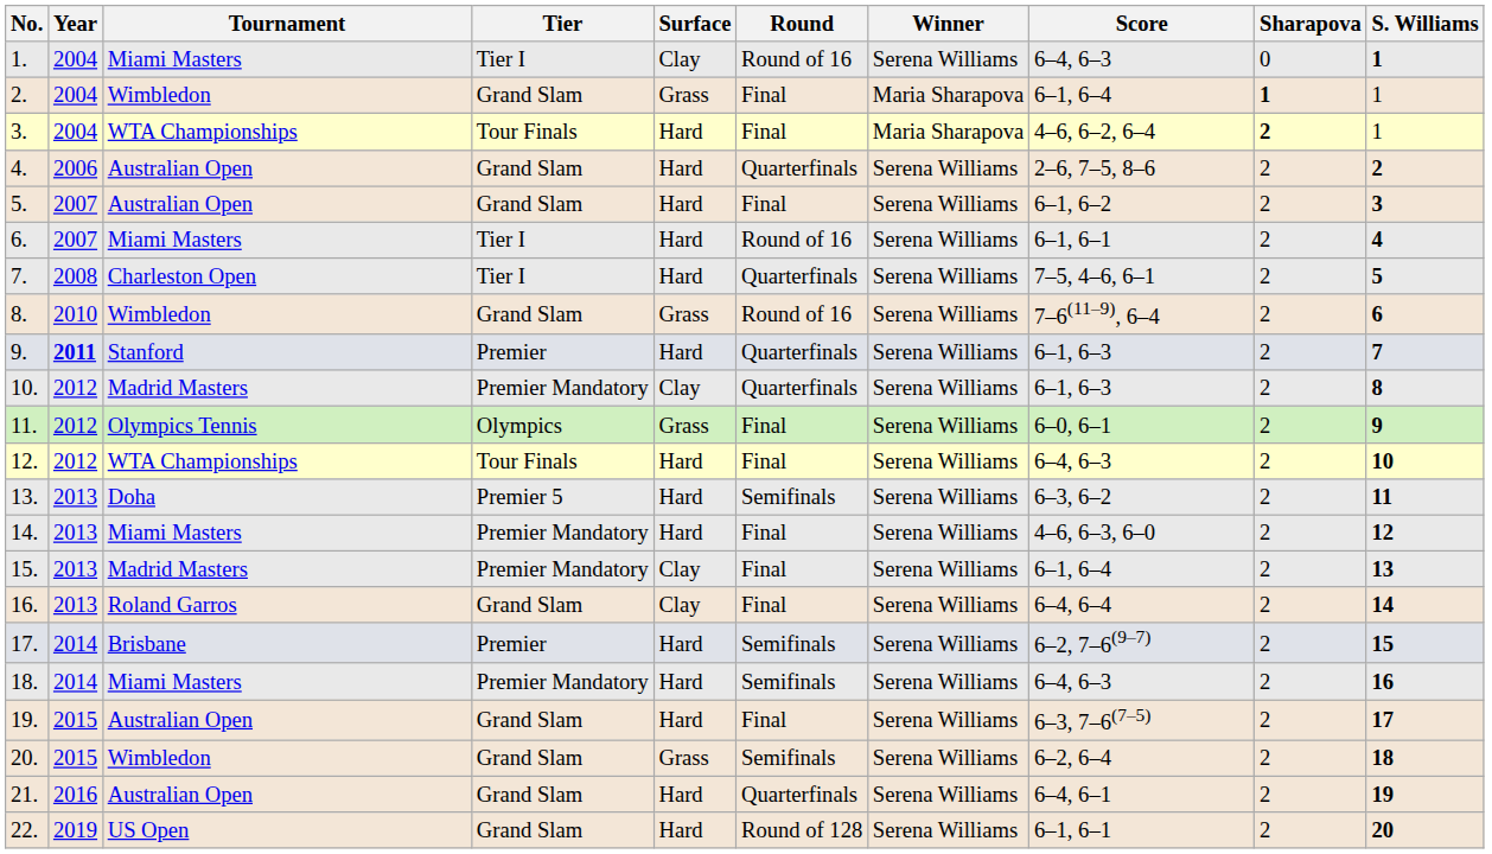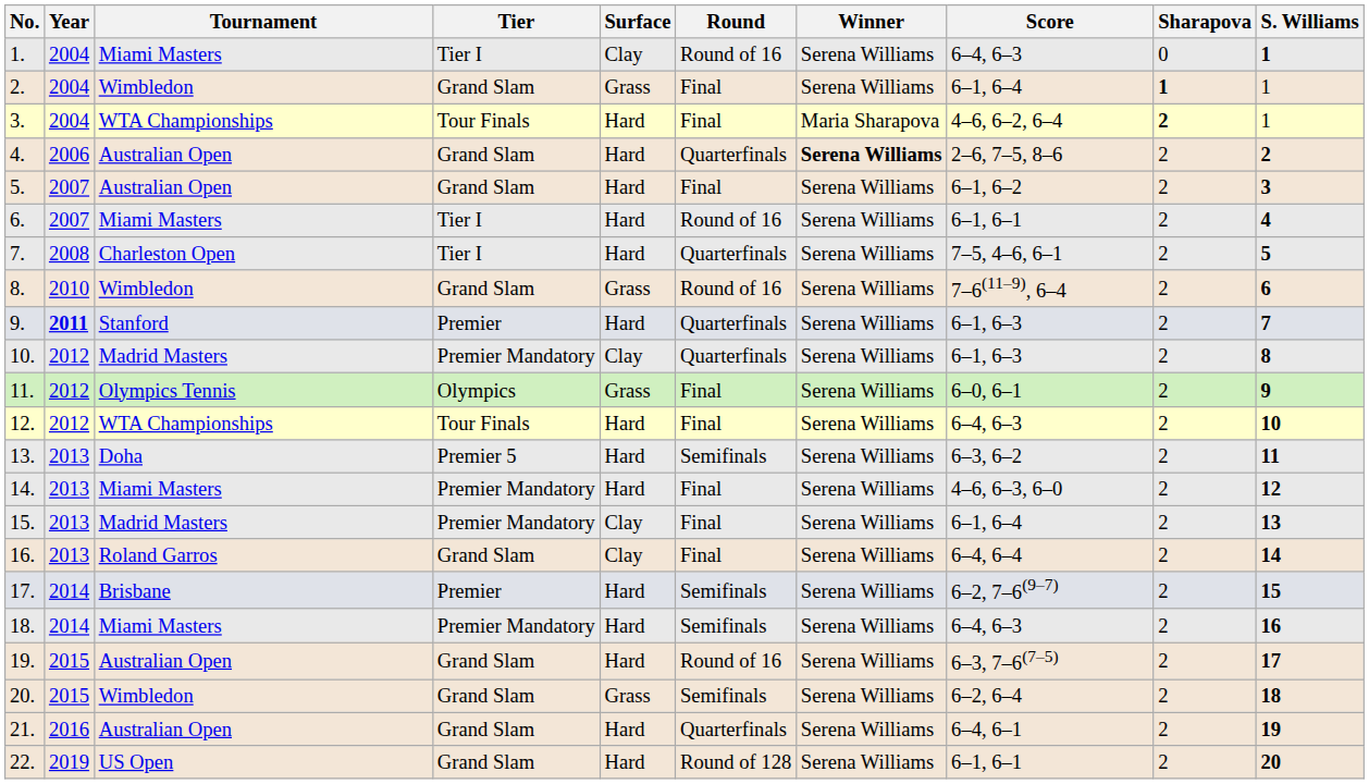 <table class="sortable wikitable" style="font-size:96%;">
 <tr>
 <th>No.</th>
 <th>Year</th>
 <th width=250>Tournament</th>
 <th>Tier</th>
 <th>Surface</th>
 <th>Round</th>
 <th>Winner</th>
 <th width=150>Score</th>
 <th>Sharapova</th>
 <th>S. Williams</th>
 </tr>
 <tr bgcolor="#e9e9e9">
 <td>1.</td>
 <td><a href='#'>2004</a></td>
 <td><a href='#'>Miami Masters</a></td>
 <td>Tier I</td>
 <td>Clay</td>
 <td>Round of 16</td>
 <td>Serena Williams</td>
 <td>6–4, 6–3</td>
 <td>0</td>
 <td><strong>1</strong></td>
 </tr>
 <tr style="background:#f3e6d7;">
 <td>2.</td>
 <td><a href='#'>2004</a></td>
 <td><a href='#'>Wimbledon</a></td>
 <td>Grand Slam</td>
 <td>Grass</td>
 <td>Final</td>
-<td>Maria Sharapova</td>
+<td>Serena Williams</td>
 <td>6–1, 6–4</td>
 <td><strong>1</strong></td>
 <td>1</td>
 </tr>
 <tr bgcolor="ffffcc">
 <td>3.</td>
 <td><a href='#'>2004</a></td>
 <td><a href='#'>WTA Championships</a></td>
 <td>Tour Finals</td>
 <td>Hard</td>
 <td>Final</td>
 <td>Maria Sharapova</td>
 <td>4–6, 6–2, 6–4</td>
 <td><strong>2</strong></td>
 <td>1</td>
 </tr>
 <tr style="background:#f3e6d7;">
 <td>4.</td>
 <td><a href='#'>2006</a></td>
 <td><a href='#'>Australian Open</a></td>
 <td>Grand Slam</td>
 <td>Hard</td>
 <td>Quarterfinals</td>
-<td>Serena Williams</td>
+<td><strong>Serena Williams</strong></td>
 <td>2–6, 7–5, 8–6</td>
 <td>2</td>
 <td><strong>2</strong></td>
 </tr>
 <tr style="background:#f3e6d7;">
 <td>5.</td>
 <td><a href='#'>2007</a></td>
 <td><a href='#'>Australian Open</a></td>
 <td>Grand Slam</td>
 <td>Hard</td>
 <td>Final</td>
 <td>Serena Williams</td>
 <td>6–1, 6–2</td>
 <td>2</td>
 <td><strong>3</strong></td>
 </tr>
 <tr bgcolor="#e9e9e9">
 <td>6.</td>
 <td><a href='#'>2007</a></td>
 <td><a href='#'>Miami Masters</a></td>
 <td>Tier I</td>
 <td>Hard</td>
 <td>Round of 16</td>
 <td>Serena Williams</td>
 <td>6–1, 6–1</td>
 <td>2</td>
 <td><strong>4</strong></td>
 </tr>
 <tr bgcolor="#e9e9e9">
 <td>7.</td>
 <td><a href='#'>2008</a></td>
 <td><a href='#'>Charleston Open</a></td>
 <td>Tier I</td>
 <td>Hard</td>
 <td>Quarterfinals</td>
 <td>Serena Williams</td>
 <td>7–5, 4–6, 6–1</td>
 <td>2</td>
 <td><strong>5</strong></td>
 </tr>
 <tr style="background:#f3e6d7;">
 <td>8.</td>
 <td><a href='#'>2010</a></td>
 <td><a href='#'>Wimbledon</a></td>
 <td>Grand Slam</td>
 <td>Grass</td>
 <td>Round of 16</td>
 <td>Serena Williams</td>
 <td>7–6<sup>(11–9)</sup>, 6–4</td>
 <td>2</td>
 <td><strong>6</strong></td>
 </tr>
 <tr bgcolor="#dfe2e9">
 <td>9.</td>
 <td><strong><a href='#'>2011</a></strong></td>
 <td><a href='#'>Stanford</a></td>
 <td>Premier</td>
 <td>Hard</td>
 <td>Quarterfinals</td>
 <td>Serena Williams</td>
 <td>6–1, 6–3</td>
 <td>2</td>
 <td><strong>7</strong></td>
 </tr>
 <tr bgcolor="#e9e9e9">
 <td>10.</td>
 <td><a href='#'>2012</a></td>
 <td><a href='#'>Madrid Masters</a></td>
 <td>Premier Mandatory</td>
 <td>Clay</td>
 <td>Quarterfinals</td>
 <td>Serena Williams</td>
 <td>6–1, 6–3</td>
 <td>2</td>
 <td><strong>8</strong></td>
 </tr>
 <tr bgcolor="#d0f0c0">
 <td>11.</td>
 <td><a href='#'>2012</a></td>
 <td><a href='#'>Olympics Tennis</a></td>
 <td>Olympics</td>
 <td>Grass</td>
 <td>Final</td>
 <td>Serena Williams</td>
 <td>6–0, 6–1</td>
 <td>2</td>
 <td><strong>9</strong></td>
 </tr>
 <tr bgcolor="ffffcc">
 <td>12.</td>
 <td><a href='#'>2012</a></td>
 <td><a href='#'>WTA Championships</a></td>
 <td>Tour Finals</td>
 <td>Hard</td>
 <td>Final</td>
 <td>Serena Williams</td>
 <td>6–4, 6–3</td>
 <td>2</td>
 <td><strong>10</strong></td>
 </tr>
 <tr bgcolor="#e9e9e9">
 <td>13.</td>
 <td><a href='#'>2013</a></td>
 <td><a href='#'>Doha</a></td>
 <td>Premier 5</td>
 <td>Hard</td>
 <td>Semifinals</td>
 <td>Serena Williams</td>
 <td>6–3, 6–2</td>
 <td>2</td>
 <td><strong>11</strong></td>
 </tr>
 <tr bgcolor="#e9e9e9">
 <td>14.</td>
 <td><a href='#'>2013</a></td>
 <td><a href='#'>Miami Masters</a></td>
 <td>Premier Mandatory</td>
 <td>Hard</td>
 <td>Final</td>
 <td>Serena Williams</td>
 <td>4–6, 6–3, 6–0</td>
 <td>2</td>
 <td><strong>12</strong></td>
 </tr>
 <tr bgcolor="#e9e9e9">
 <td>15.</td>
 <td><a href='#'>2013</a></td>
 <td><a href='#'>Madrid Masters</a></td>
 <td>Premier Mandatory</td>
 <td>Clay</td>
 <td>Final</td>
 <td>Serena Williams</td>
 <td>6–1, 6–4</td>
 <td>2</td>
 <td><strong>13</strong></td>
 </tr>
 <tr style="background:#f3e6d7;">
 <td>16.</td>
 <td><a href='#'>2013</a></td>
 <td><a href='#'>Roland Garros</a></td>
 <td>Grand Slam</td>
 <td>Clay</td>
 <td>Final</td>
 <td>Serena Williams</td>
 <td>6–4, 6–4</td>
 <td>2</td>
 <td><strong>14</strong></td>
 </tr>
 <tr bgcolor="#dfe2e9">
 <td>17.</td>
 <td><a href='#'>2014</a></td>
 <td><a href='#'>Brisbane</a></td>
 <td>Premier</td>
 <td>Hard</td>
 <td>Semifinals</td>
 <td>Serena Williams</td>
 <td>6–2, 7–6<sup>(9–7)</sup></td>
 <td>2</td>
 <td><strong>15</strong></td>
 </tr>
 <tr bgcolor="#e9e9e9">
 <td>18.</td>
 <td><a href='#'>2014</a></td>
 <td><a href='#'>Miami Masters</a></td>
 <td>Premier Mandatory</td>
 <td>Hard</td>
 <td>Semifinals</td>
 <td>Serena Williams</td>
 <td>6–4, 6–3</td>
 <td>2</td>
 <td><strong>16</strong></td>
 </tr>
 <tr style="background:#f3e6d7;">
 <td>19.</td>
 <td><a href='#'>2015</a></td>
 <td><a href='#'>Australian Open</a></td>
 <td>Grand Slam</td>
 <td>Hard</td>
-<td>Final</td>
+<td>Round of 16</td>
 <td>Serena Williams</td>
 <td>6–3, 7–6<sup>(7–5)</sup></td>
 <td>2</td>
 <td><strong>17</strong></td>
 </tr>
 <tr style="background:#f3e6d7;">
 <td>20.</td>
 <td><a href='#'>2015</a></td>
 <td><a href='#'>Wimbledon</a></td>
 <td>Grand Slam</td>
 <td>Grass</td>
 <td>Semifinals</td>
 <td>Serena Williams</td>
 <td>6–2, 6–4</td>
 <td>2</td>
 <td><strong>18</strong></td>
 </tr>
 <tr style="background:#f3e6d7;">
 <td>21.</td>
 <td><a href='#'>2016</a></td>
 <td><a href='#'>Australian Open</a></td>
 <td>Grand Slam</td>
 <td>Hard</td>
 <td>Quarterfinals</td>
 <td>Serena Williams</td>
 <td>6–4, 6–1</td>
 <td>2</td>
 <td><strong>19</strong></td>
 </tr>
 <tr style="background:#f3e6d7;">
 <td>22.</td>
 <td><a href='#'>2019</a></td>
 <td><a href='#'>US Open</a></td>
 <td>Grand Slam</td>
 <td>Hard</td>
 <td>Round of 128</td>
 <td>Serena Williams</td>
 <td>6–1, 6–1</td>
 <td>2</td>
 <td><strong>20</strong></td>
 </tr>
 </table>
